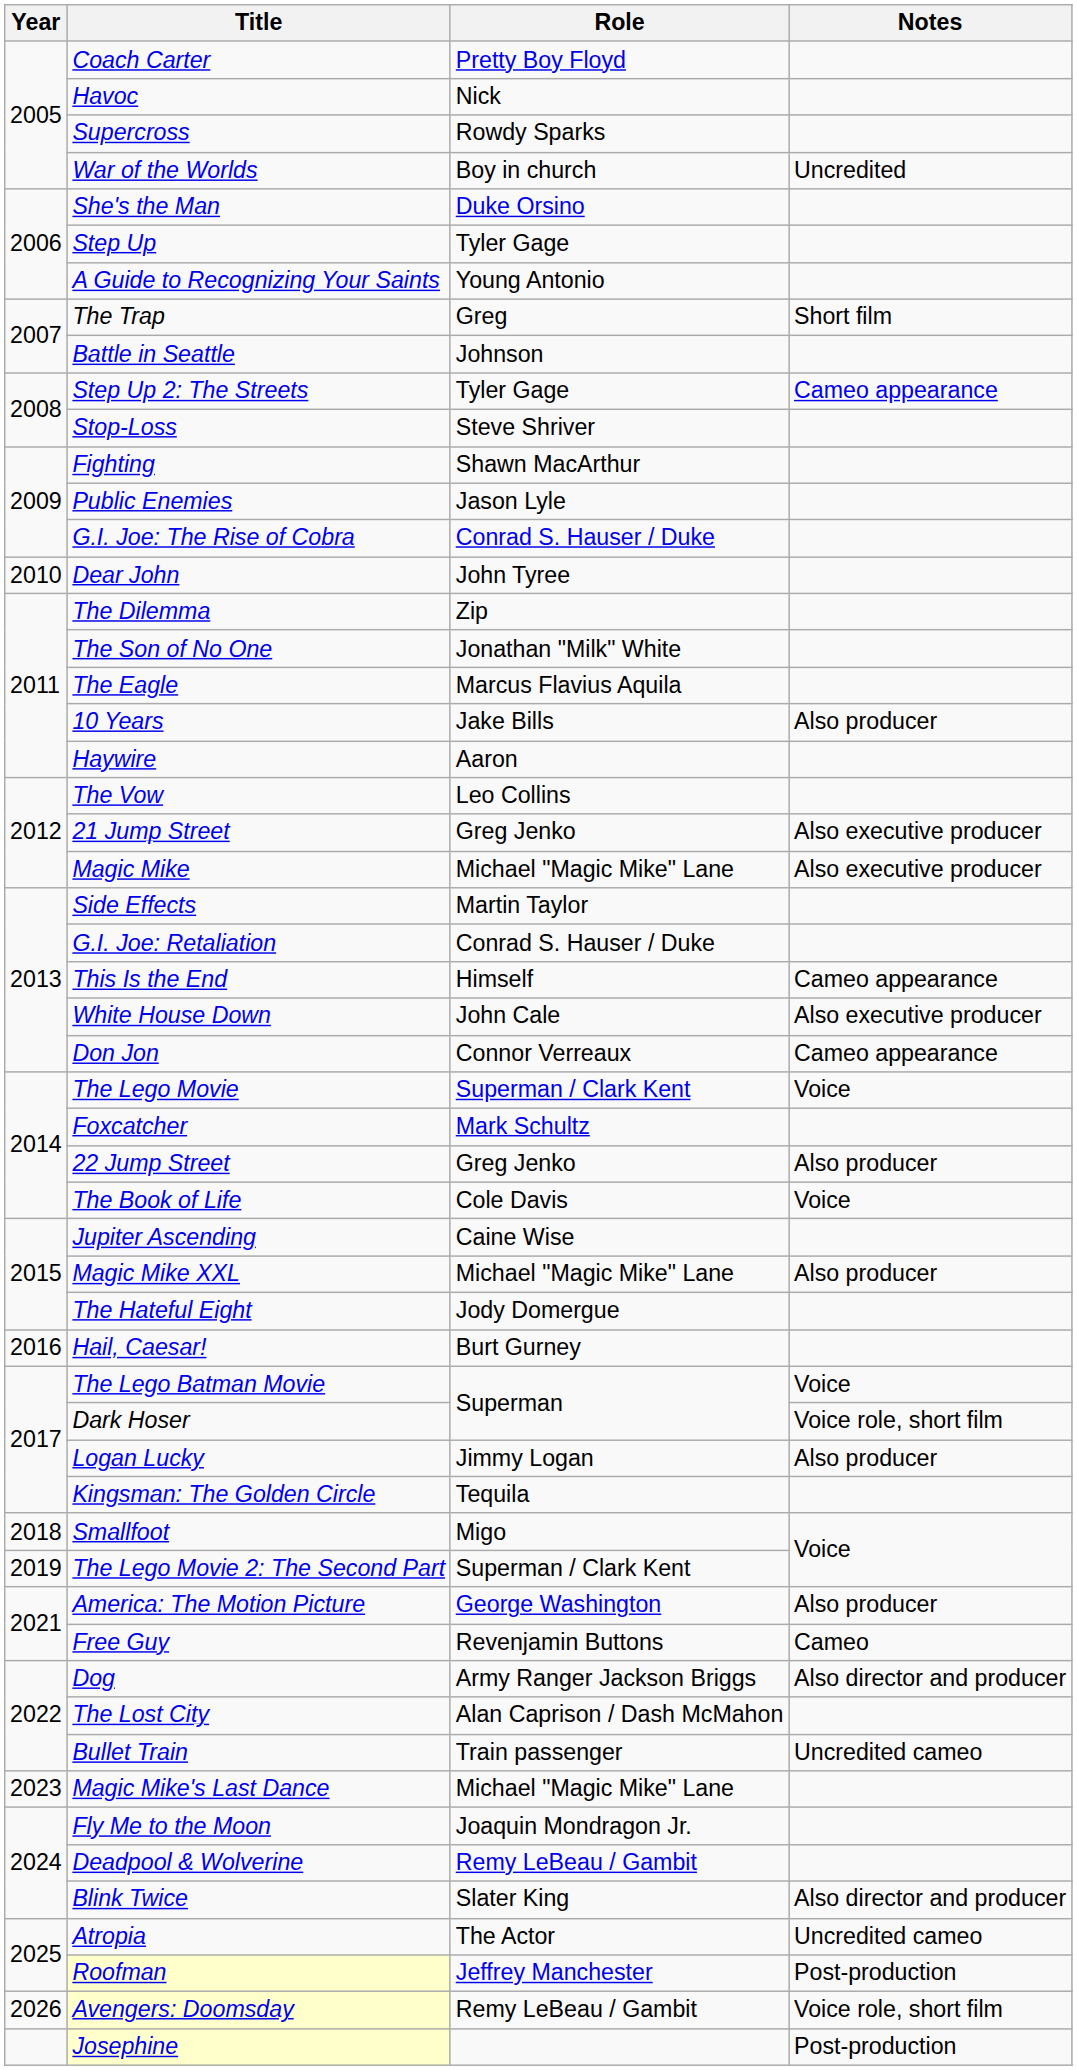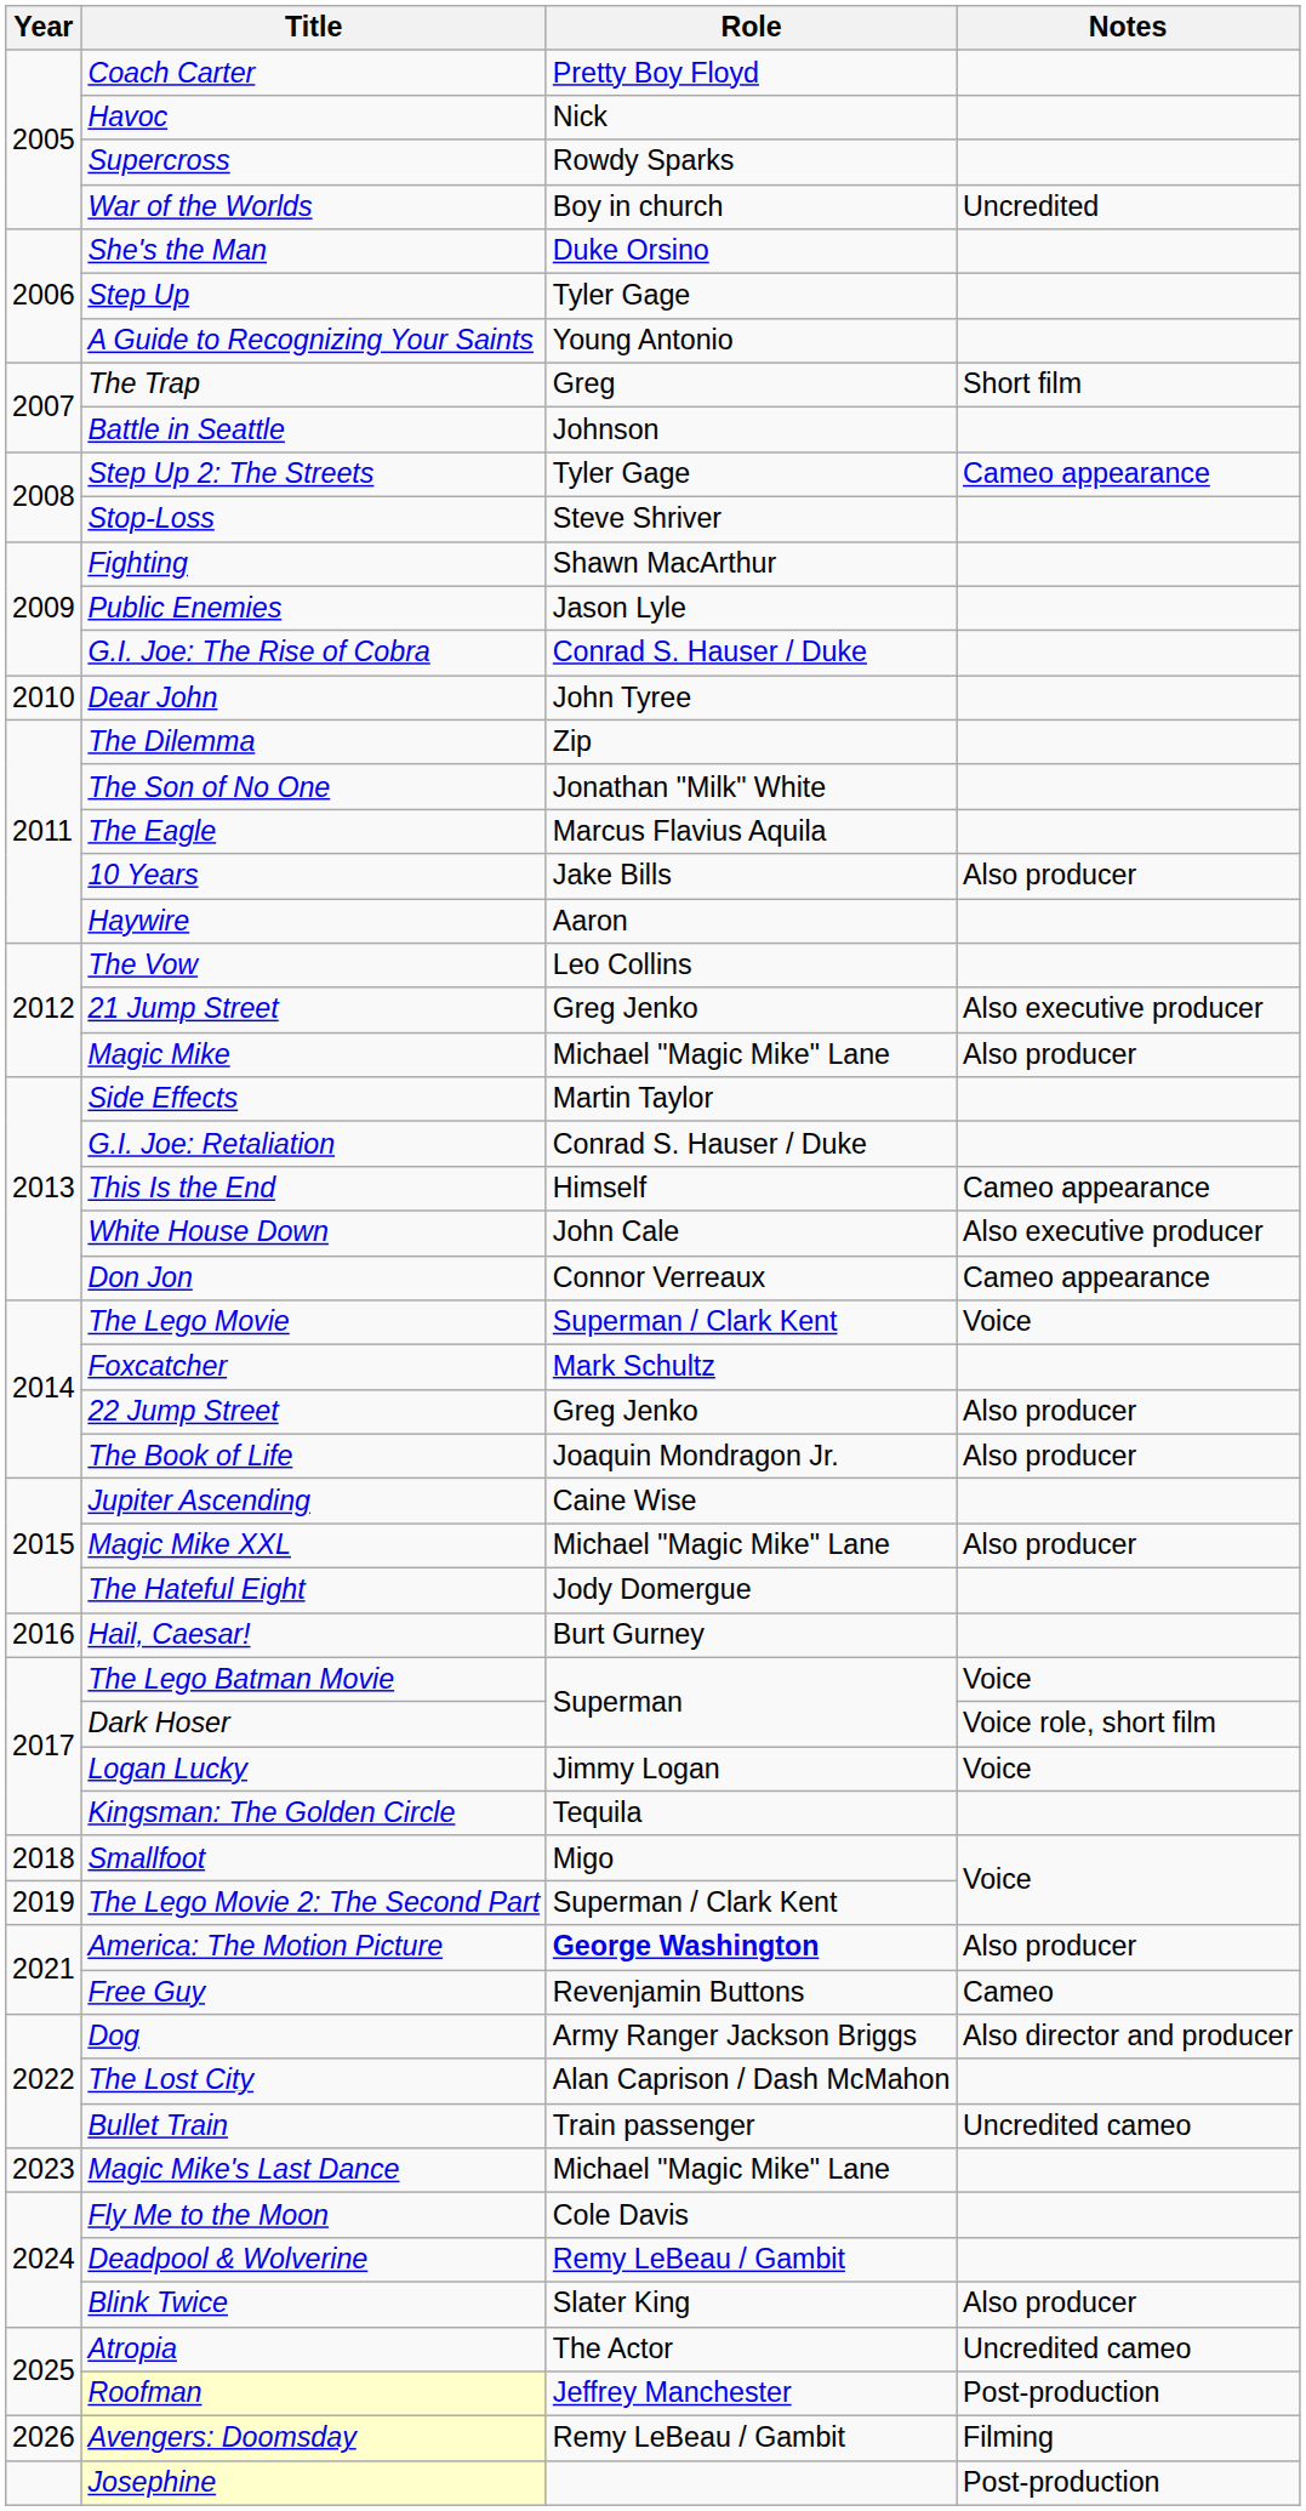 <table class="wikitable sortable">
 <tr>
 <th>Year</th>
 <th>Title</th>
 <th>Role</th>
 <th class="unsortable">Notes</th>
 </tr>
 <tr>
 <td rowspan=4>2005</td>
 <td><em><a href='#'>Coach Carter</a></em></td>
 <td><a href='#'>Pretty Boy Floyd</a></td>
 <td></td>
 </tr>
 <tr>
 <td><em><a href='#'>Havoc</a></em></td>
 <td>Nick</td>
 <td></td>
 </tr>
 <tr>
 <td><em><a href='#'>Supercross</a></em></td>
 <td>Rowdy Sparks</td>
 <td></td>
 </tr>
 <tr>
 <td><em><a href='#'>War of the Worlds</a></em></td>
 <td>Boy in church</td>
 <td>Uncredited</td>
 </tr>
 <tr>
 <td rowspan=3>2006</td>
 <td><em><a href='#'>She's the Man</a></em></td>
 <td><a href='#'>Duke Orsino</a></td>
 <td></td>
 </tr>
 <tr>
 <td><em><a href='#'>Step Up</a></em></td>
 <td>Tyler Gage</td>
 <td></td>
 </tr>
 <tr>
 <td><em><a href='#'>A Guide to Recognizing Your Saints</a></em></td>
 <td>Young Antonio</td>
 <td></td>
 </tr>
 <tr>
 <td rowspan=2>2007</td>
 <td><em>The Trap</em></td>
 <td>Greg</td>
 <td>Short film</td>
 </tr>
 <tr>
 <td><em><a href='#'>Battle in Seattle</a></em></td>
 <td>Johnson</td>
 <td></td>
 </tr>
 <tr>
 <td rowspan=2>2008</td>
 <td><em><a href='#'>Step Up 2: The Streets</a></em></td>
 <td>Tyler Gage</td>
 <td><a href='#'>Cameo appearance</a></td>
 </tr>
 <tr>
 <td><em><a href='#'>Stop-Loss</a></em></td>
 <td>Steve Shriver</td>
 <td></td>
 </tr>
 <tr>
 <td rowspan=3>2009</td>
 <td><em><a href='#'>Fighting</a></em></td>
 <td>Shawn MacArthur</td>
 <td></td>
 </tr>
 <tr>
 <td><em><a href='#'>Public Enemies</a></em></td>
 <td>Jason Lyle</td>
 <td></td>
 </tr>
 <tr>
 <td><em><a href='#'>G.I. Joe: The Rise of Cobra</a></em></td>
 <td><a href='#'>Conrad S. Hauser / Duke</a></td>
 <td></td>
 </tr>
 <tr>
 <td>2010</td>
 <td><em><a href='#'>Dear John</a></em></td>
 <td>John Tyree</td>
 <td></td>
 </tr>
 <tr>
 <td rowspan=5>2011</td>
 <td><em><a href='#'>The Dilemma</a></em></td>
 <td>Zip</td>
 <td></td>
 </tr>
 <tr>
 <td><em><a href='#'>The Son of No One</a></em></td>
 <td>Jonathan "Milk" White</td>
 <td></td>
 </tr>
 <tr>
 <td><em><a href='#'>The Eagle</a></em></td>
 <td>Marcus Flavius Aquila</td>
 <td></td>
 </tr>
 <tr>
 <td><em><a href='#'>10 Years</a></em></td>
 <td>Jake Bills</td>
 <td>Also producer</td>
 </tr>
 <tr>
 <td><em><a href='#'>Haywire</a></em></td>
 <td>Aaron</td>
 <td></td>
 </tr>
 <tr>
 <td rowspan=3>2012</td>
 <td><em><a href='#'>The Vow</a></em></td>
 <td>Leo Collins</td>
 <td></td>
 </tr>
 <tr>
 <td><em><a href='#'>21 Jump Street</a></em></td>
 <td>Greg Jenko</td>
 <td>Also executive producer</td>
 </tr>
 <tr>
 <td><em><a href='#'>Magic Mike</a></em></td>
 <td>Michael "Magic Mike" Lane</td>
-<td>Also executive producer</td>
+<td>Also producer</td>
 </tr>
 <tr>
 <td rowspan=5>2013</td>
 <td><em><a href='#'>Side Effects</a></em></td>
 <td>Martin Taylor</td>
 <td></td>
 </tr>
 <tr>
 <td><em><a href='#'>G.I. Joe: Retaliation</a></em></td>
 <td>Conrad S. Hauser / Duke</td>
 <td></td>
 </tr>
 <tr>
 <td><em><a href='#'>This Is the End</a></em></td>
 <td>Himself</td>
 <td>Cameo appearance</td>
 </tr>
 <tr>
 <td><em><a href='#'>White House Down</a></em></td>
 <td>John Cale</td>
 <td>Also executive producer</td>
 </tr>
 <tr>
 <td><em><a href='#'>Don Jon</a></em></td>
 <td>Connor Verreaux</td>
 <td>Cameo appearance</td>
 </tr>
 <tr>
 <td rowspan=4>2014</td>
 <td><em><a href='#'>The Lego Movie</a></em></td>
 <td><a href='#'>Superman / Clark Kent</a></td>
 <td>Voice</td>
 </tr>
 <tr>
 <td><em><a href='#'>Foxcatcher</a></em></td>
 <td><a href='#'>Mark Schultz</a></td>
 <td></td>
 </tr>
 <tr>
 <td><em><a href='#'>22 Jump Street</a></em></td>
 <td>Greg Jenko</td>
 <td>Also producer</td>
 </tr>
 <tr>
 <td><em><a href='#'>The Book of Life</a></em></td>
-<td>Cole Davis</td>
-<td>Voice</td>
+<td>Joaquin Mondragon Jr.</td>
+<td>Also producer</td>
 </tr>
 <tr>
 <td rowspan=3>2015</td>
 <td><em><a href='#'>Jupiter Ascending</a></em></td>
 <td>Caine Wise</td>
 <td></td>
 </tr>
 <tr>
 <td><em><a href='#'>Magic Mike XXL</a></em></td>
 <td>Michael "Magic Mike" Lane</td>
 <td>Also producer</td>
 </tr>
 <tr>
 <td><em><a href='#'>The Hateful Eight</a></em></td>
 <td>Jody Domergue</td>
 <td></td>
 </tr>
 <tr>
 <td>2016</td>
 <td><em><a href='#'>Hail, Caesar!</a></em></td>
 <td>Burt Gurney</td>
 <td></td>
 </tr>
 <tr>
 <td rowspan=4>2017</td>
 <td><em><a href='#'>The Lego Batman Movie</a></em></td>
 <td rowspan=2>Superman</td>
 <td>Voice</td>
 </tr>
 <tr>
 <td><em>Dark Hoser</em></td>
 <td>Voice role, short film</td>
 </tr>
 <tr>
 <td><em><a href='#'>Logan Lucky</a></em></td>
 <td>Jimmy Logan</td>
-<td>Also producer</td>
+<td>Voice</td>
 </tr>
 <tr>
 <td><em><a href='#'>Kingsman: The Golden Circle</a></em></td>
 <td>Tequila</td>
 <td></td>
 </tr>
 <tr>
 <td>2018</td>
 <td><em><a href='#'>Smallfoot</a></em></td>
 <td>Migo</td>
 <td rowspan=2>Voice</td>
 </tr>
 <tr>
 <td>2019</td>
 <td><em><a href='#'>The Lego Movie 2: The Second Part</a></em></td>
 <td>Superman / Clark Kent</td>
 </tr>
 <tr>
 <td rowspan=2>2021</td>
 <td><em><a href='#'>America: The Motion Picture</a></em></td>
-<td><a href='#'>George Washington</a></td>
+<td><strong><a href='#'>George Washington</a></strong></td>
 <td>Also producer</td>
 </tr>
 <tr>
 <td><em><a href='#'>Free Guy</a></em></td>
 <td>Revenjamin Buttons</td>
 <td>Cameo</td>
 </tr>
 <tr>
 <td rowspan=3>2022</td>
 <td><em><a href='#'>Dog</a></em></td>
 <td>Army Ranger Jackson Briggs</td>
 <td>Also director and producer</td>
 </tr>
 <tr>
 <td><em><a href='#'>The Lost City</a></em></td>
 <td>Alan Caprison / Dash McMahon</td>
 <td></td>
 </tr>
 <tr>
 <td><em><a href='#'>Bullet Train</a></em></td>
 <td>Train passenger</td>
 <td>Uncredited cameo</td>
 </tr>
 <tr>
 <td>2023</td>
 <td><em><a href='#'>Magic Mike's Last Dance</a></em></td>
 <td>Michael "Magic Mike" Lane</td>
 <td></td>
 </tr>
 <tr>
 <td rowspan="3">2024</td>
 <td><em><a href='#'>Fly Me to the Moon</a></em></td>
-<td>Joaquin Mondragon Jr.</td>
+<td>Cole Davis</td>
 <td></td>
 </tr>
 <tr>
 <td><em><a href='#'>Deadpool & Wolverine</a></em></td>
 <td><a href='#'>Remy LeBeau / Gambit</a></td>
 <td></td>
 </tr>
 <tr>
 <td><em><a href='#'>Blink Twice</a></em></td>
 <td>Slater King</td>
-<td>Also director and producer</td>
+<td>Also producer</td>
 </tr>
 <tr>
 <td rowspan="2">2025</td>
 <td><em><a href='#'>Atropia</a></em></td>
 <td>The Actor</td>
 <td>Uncredited cameo</td>
 </tr>
 <tr>
 <td style="background:#FFFFCC;"><em><a href='#'>Roofman</a></em> </td>
 <td><a href='#'>Jeffrey Manchester</a></td>
 <td>Post-production</td>
 </tr>
 <tr>
 <td>2026</td>
 <td style="background:#FFFFCC;"><em><a href='#'>Avengers: Doomsday</a></em> </td>
 <td>Remy LeBeau / Gambit</td>
-<td>Voice role, short film</td>
+<td>Filming</td>
 </tr>
 <tr>
 <td></td>
 <td style="background:#FFFFCC;"><em><a href='#'>Josephine</a></em> </td>
 <td></td>
 <td>Post-production</td>
 </tr>
 </table>
